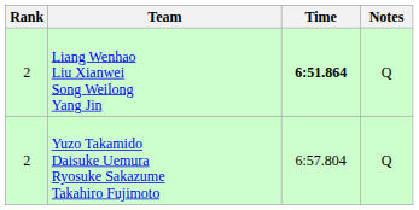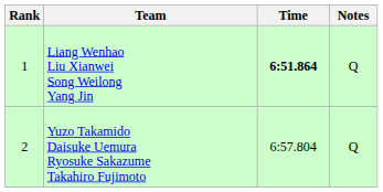 <table class=wikitable style="text-align:center">
 <tr>
 <th width=40>Rank</th>
 <th width=250>Team</th>
 <th width=80>Time</th>
 <th width=50>Notes</th>
 </tr>
 <tr bgcolor="ccffcc">
-<td>2</td>
+<td>1</td>
 <td align=left><br><a href='#'>Liang Wenhao</a><br><a href='#'>Liu Xianwei</a><br><a href='#'>Song Weilong</a><br><a href='#'>Yang Jin</a></td>
 <td><strong>6:51.864</strong></td>
 <td>Q</td>
 </tr>
 <tr bgcolor="ccffcc">
 <td>2</td>
 <td align=left><br><a href='#'>Yuzo Takamido</a><br><a href='#'>Daisuke Uemura</a><br><a href='#'>Ryosuke Sakazume</a><br><a href='#'>Takahiro Fujimoto</a></td>
 <td>6:57.804</td>
 <td>Q</td>
 </tr>
 </table>
